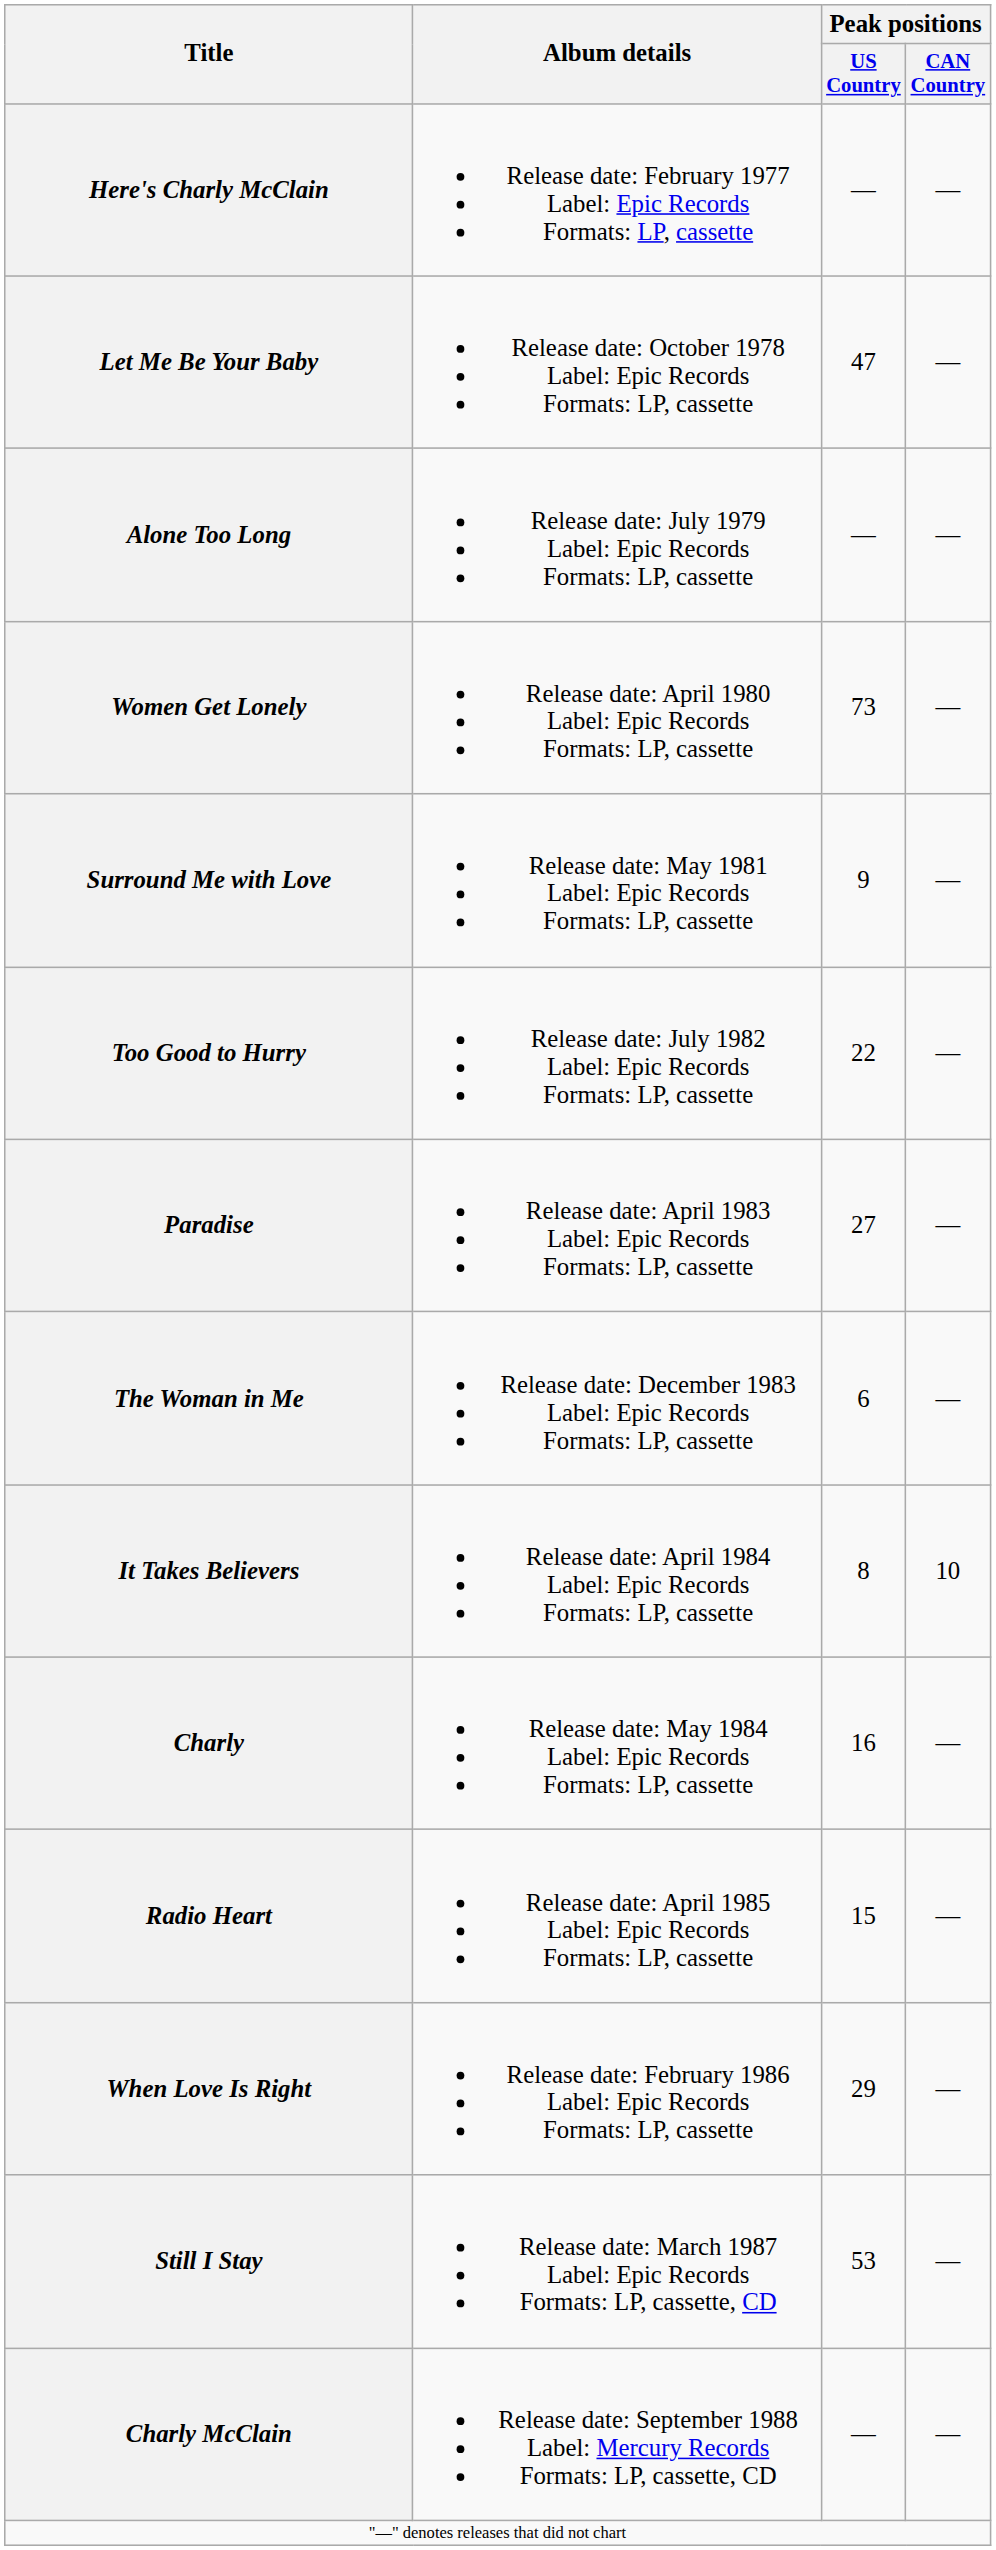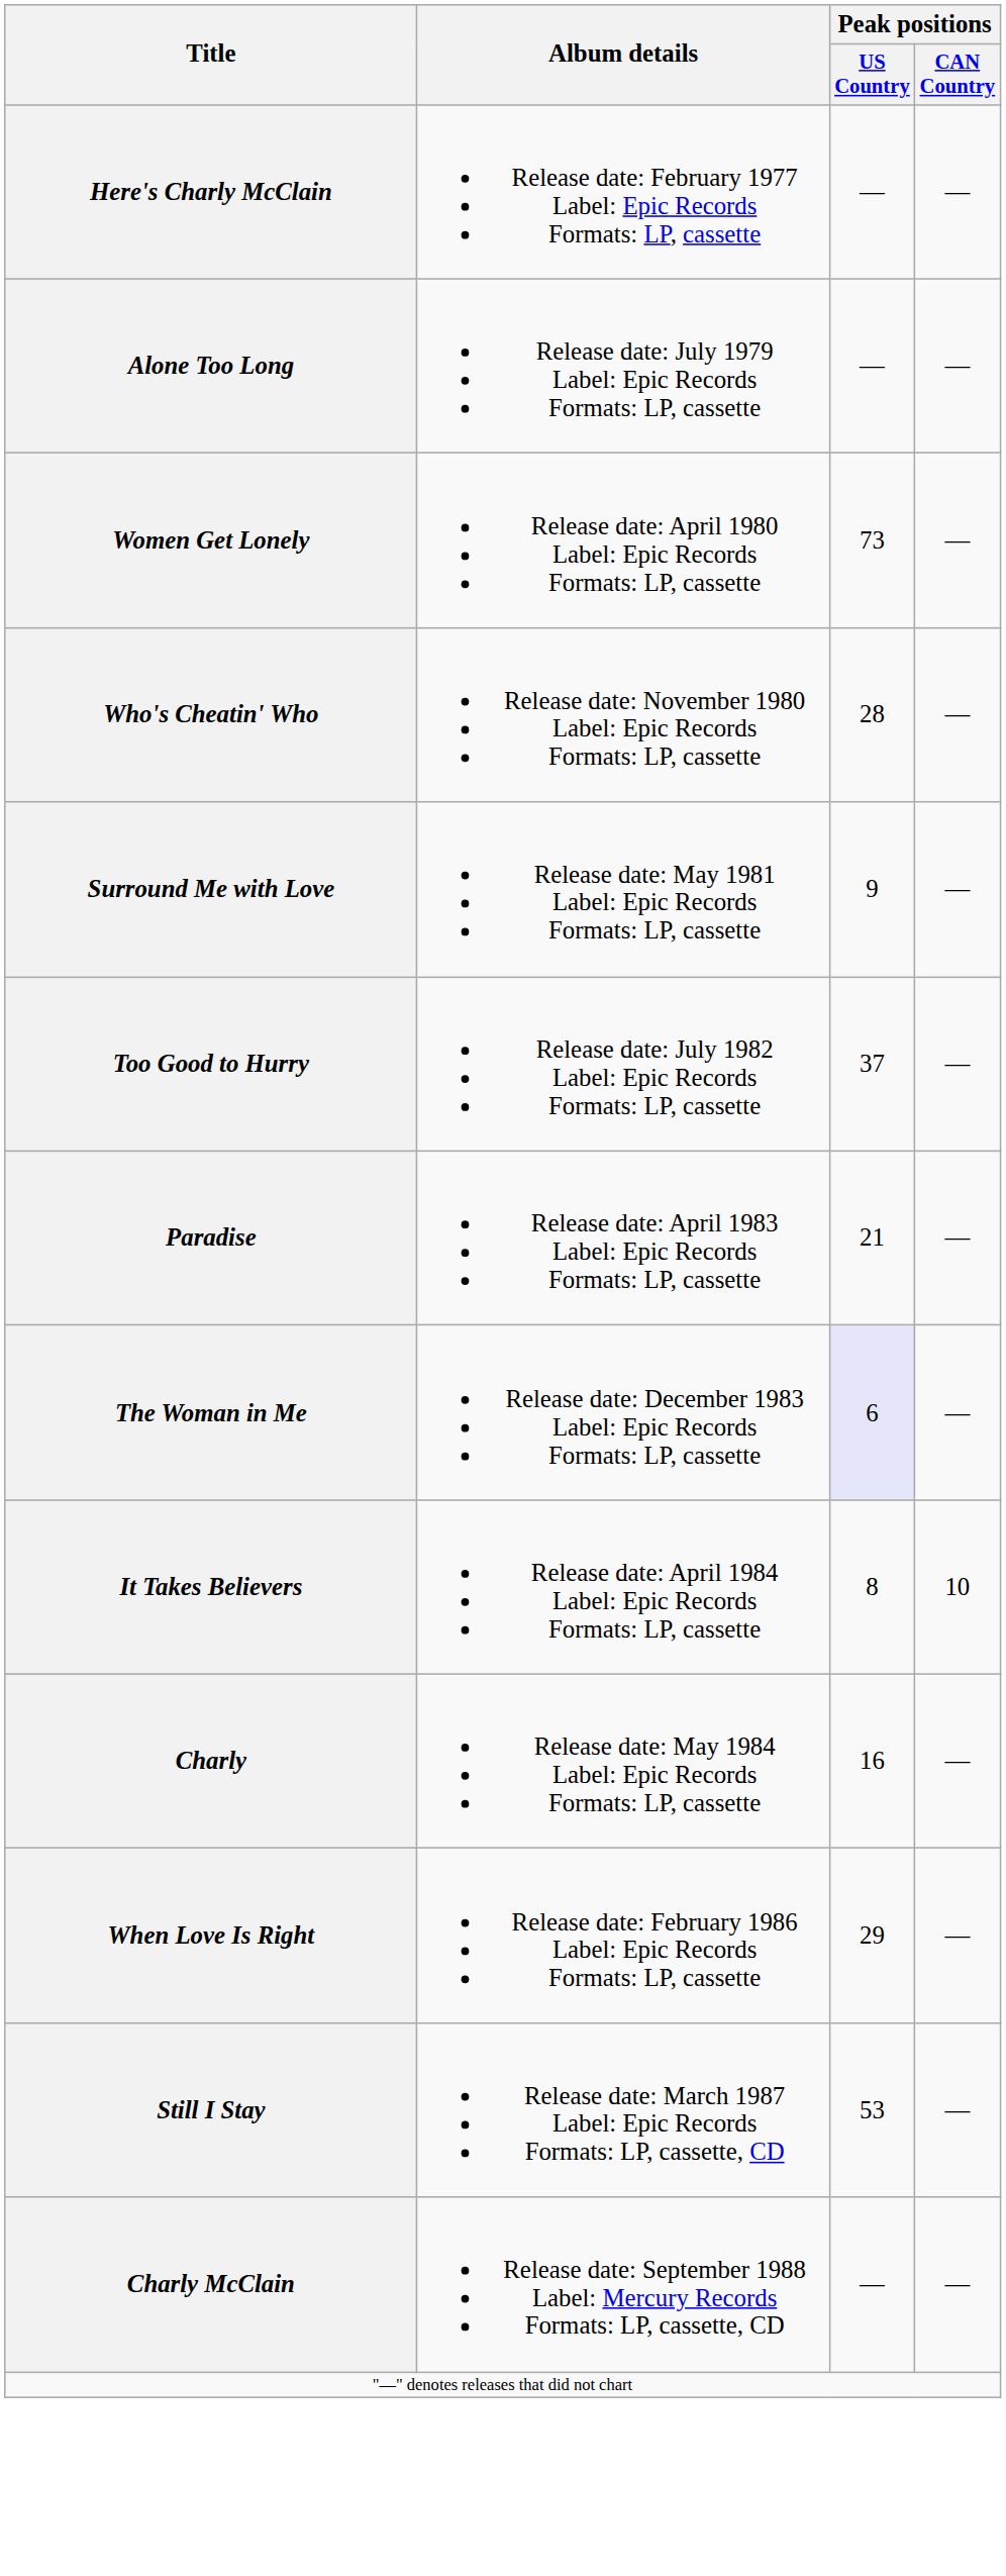 <table class="wikitable plainrowheaders" style="text-align:center;">
 <tr>
 <th rowspan="2" style="width:16em;">Title</th>
 <th rowspan="2" style="width:16em;">Album details</th>
 <th colspan="2">Peak positions</th>
 </tr>
 <tr style="font-size:smaller;">
 <th style="width:45px;"><a href='#'>US Country</a><br></th>
 <th style="width:45px;"><a href='#'>CAN Country</a><br></th>
 </tr>
 <tr>
 <th scope="row"><em>Here's Charly McClain</em></th>
 <td><br><ul><li>Release date: February 1977</li><li>Label: <a href='#'>Epic Records</a></li><li>Formats: <a href='#'>LP</a>, <a href='#'>cassette</a></li></ul></td>
 <td>—</td>
 <td>—</td>
 </tr>
 <tr>
-<th scope="row"><em>Let Me Be Your Baby</em></th>
-<td><br><ul><li>Release date: October 1978</li><li>Label: Epic Records</li><li>Formats: LP, cassette</li></ul></td>
-<td>47</td>
-<td>—</td>
-</tr>
-<tr>
 <th scope="row"><em>Alone Too Long</em></th>
 <td><br><ul><li>Release date: July 1979</li><li>Label: Epic Records</li><li>Formats: LP, cassette</li></ul></td>
 <td>—</td>
 <td>—</td>
 </tr>
 <tr>
 <th scope="row"><em>Women Get Lonely</em></th>
 <td><br><ul><li>Release date: April 1980</li><li>Label: Epic Records</li><li>Formats: LP, cassette</li></ul></td>
 <td>73</td>
 <td>—</td>
 </tr>
 <tr>
+<th scope="row"><em>Who's Cheatin' Who</em></th>
+<td><br><ul><li>Release date: November 1980</li><li>Label: Epic Records</li><li>Formats: LP, cassette</li></ul></td>
+<td>28</td>
+<td>—</td>
+</tr>
+<tr>
 <th scope="row"><em>Surround Me with Love</em></th>
 <td><br><ul><li>Release date: May 1981</li><li>Label: Epic Records</li><li>Formats: LP, cassette</li></ul></td>
 <td>9</td>
 <td>—</td>
 </tr>
 <tr>
 <th scope="row"><em>Too Good to Hurry</em></th>
 <td><br><ul><li>Release date: July 1982</li><li>Label: Epic Records</li><li>Formats: LP, cassette</li></ul></td>
-<td>22</td>
+<td>37</td>
 <td>—</td>
 </tr>
 <tr>
 <th scope="row"><em>Paradise</em></th>
 <td><br><ul><li>Release date: April 1983</li><li>Label: Epic Records</li><li>Formats: LP, cassette</li></ul></td>
-<td>27</td>
+<td>21</td>
 <td>—</td>
 </tr>
 <tr>
 <th scope="row"><em>The Woman in Me</em></th>
 <td><br><ul><li>Release date: December 1983</li><li>Label: Epic Records</li><li>Formats: LP, cassette</li></ul></td>
-<td>6</td>
+<td style="background: lavender;">6</td>
 <td>—</td>
 </tr>
 <tr>
 <th scope="row"><em>It Takes Believers</em><br></th>
 <td><br><ul><li>Release date: April 1984</li><li>Label: Epic Records</li><li>Formats: LP, cassette</li></ul></td>
 <td>8</td>
 <td>10</td>
 </tr>
 <tr>
 <th scope="row"><em>Charly</em></th>
 <td><br><ul><li>Release date: May 1984</li><li>Label: Epic Records</li><li>Formats: LP, cassette</li></ul></td>
 <td>16</td>
-<td>—</td>
-</tr>
-<tr>
-<th scope="row"><em>Radio Heart</em></th>
-<td><br><ul><li>Release date: April 1985</li><li>Label: Epic Records</li><li>Formats: LP, cassette</li></ul></td>
-<td>15</td>
 <td>—</td>
 </tr>
 <tr>
 <th scope="row"><em>When Love Is Right</em><br></th>
 <td><br><ul><li>Release date: February 1986</li><li>Label: Epic Records</li><li>Formats: LP, cassette</li></ul></td>
 <td>29</td>
 <td>—</td>
 </tr>
 <tr>
 <th scope="row"><em>Still I Stay</em></th>
 <td><br><ul><li>Release date: March 1987</li><li>Label: Epic Records</li><li>Formats: LP, cassette, <a href='#'>CD</a></li></ul></td>
 <td>53</td>
 <td>—</td>
 </tr>
 <tr>
 <th scope="row"><em>Charly McClain</em></th>
 <td><br><ul><li>Release date: September 1988</li><li>Label: <a href='#'>Mercury Records</a></li><li>Formats: LP, cassette, CD</li></ul></td>
 <td>—</td>
 <td>—</td>
 </tr>
 <tr>
 <td colspan="4" style="font-size:8pt">"—" denotes releases that did not chart</td>
 </tr>
 </table>
